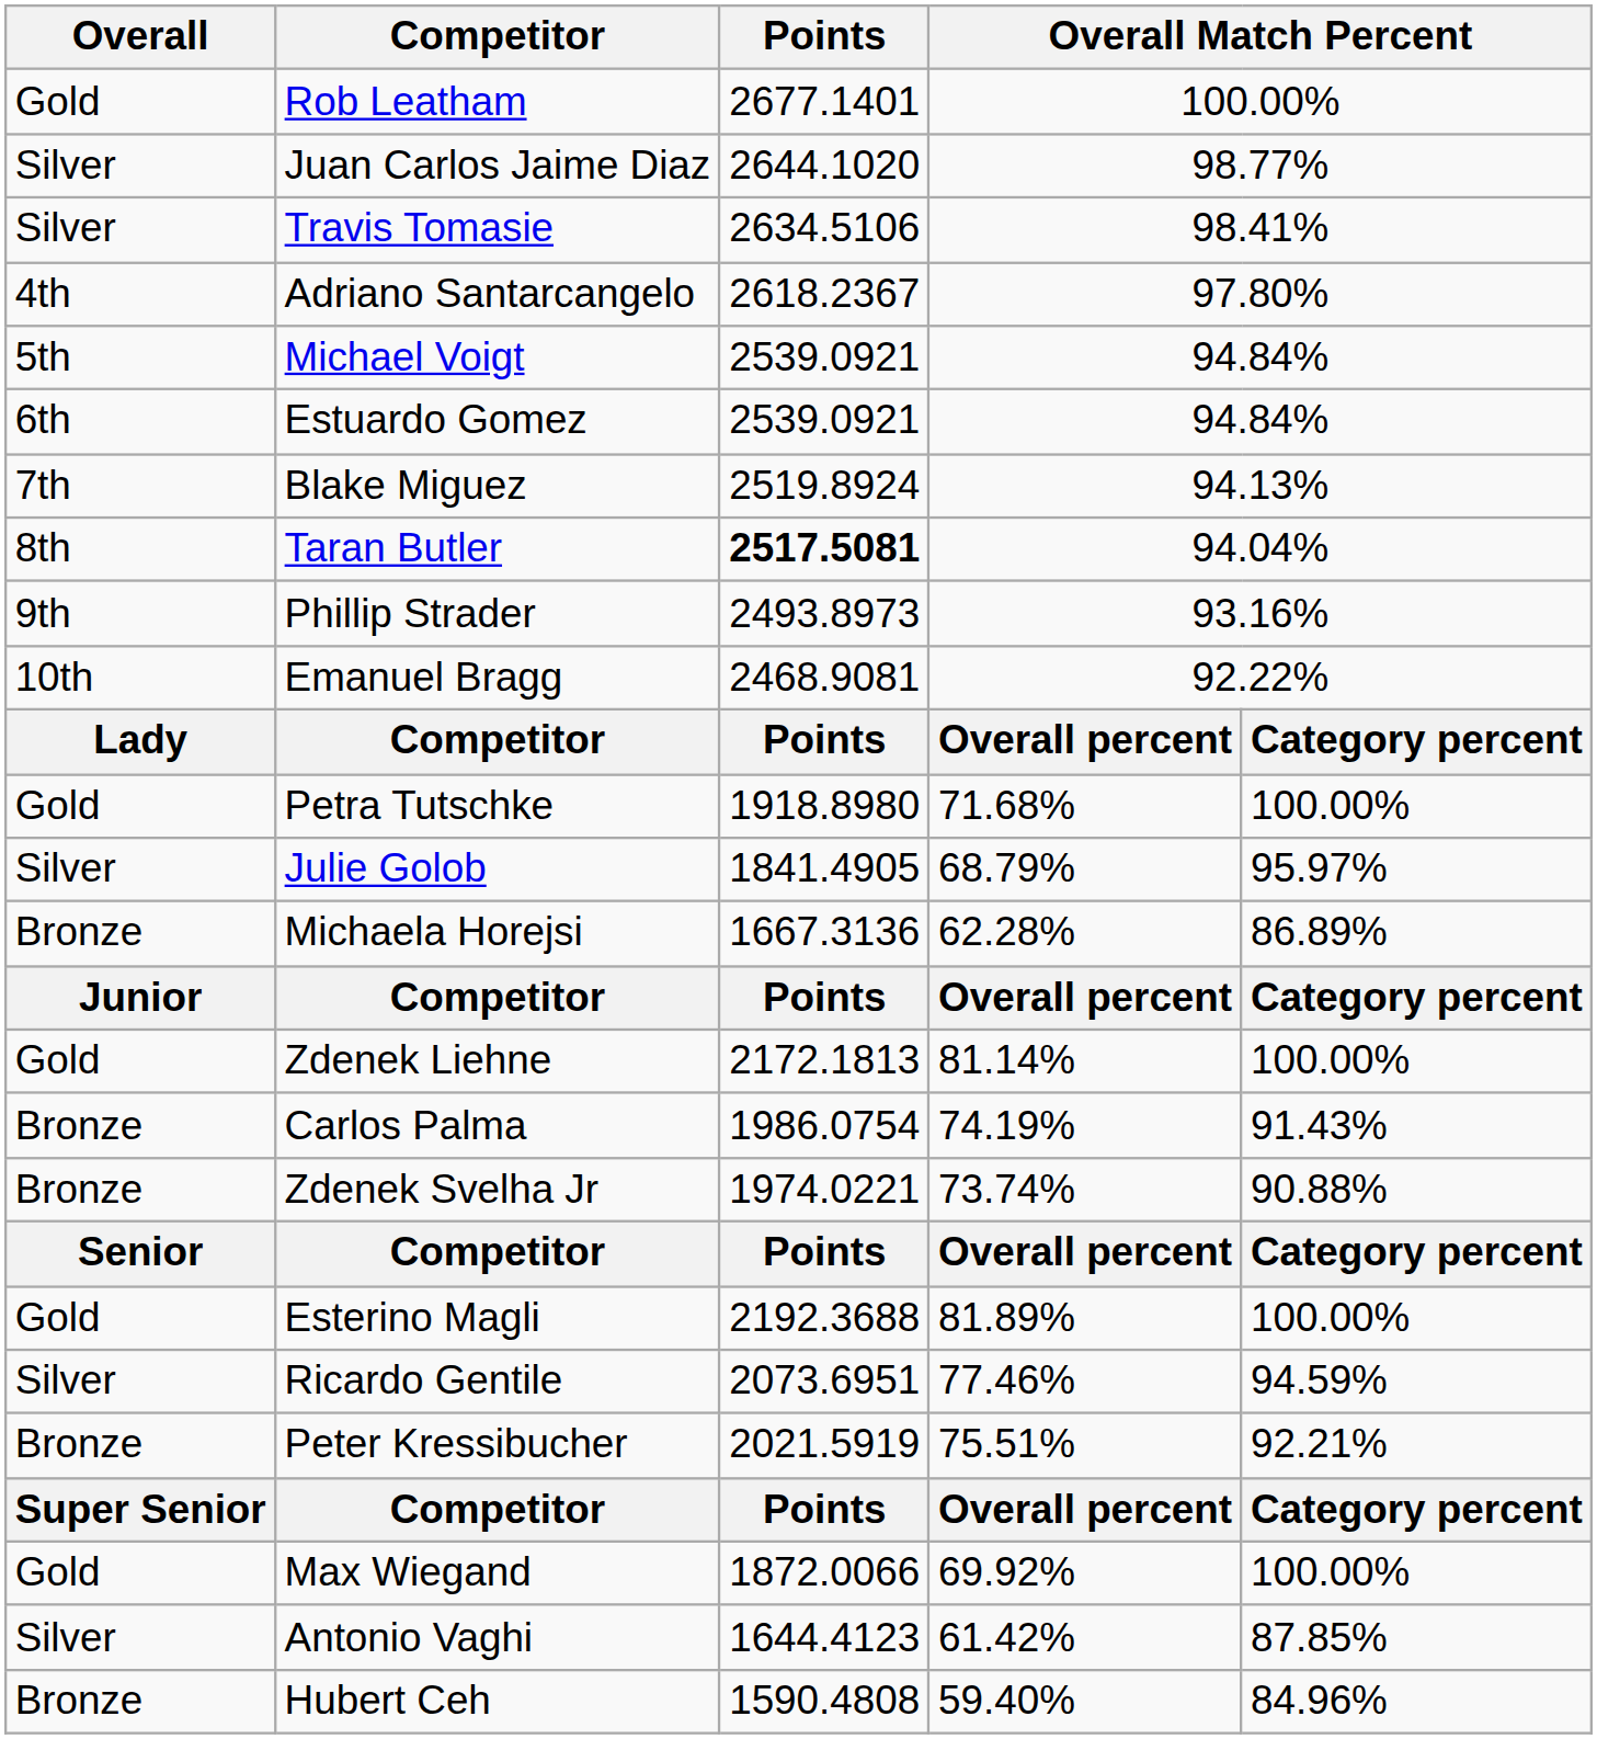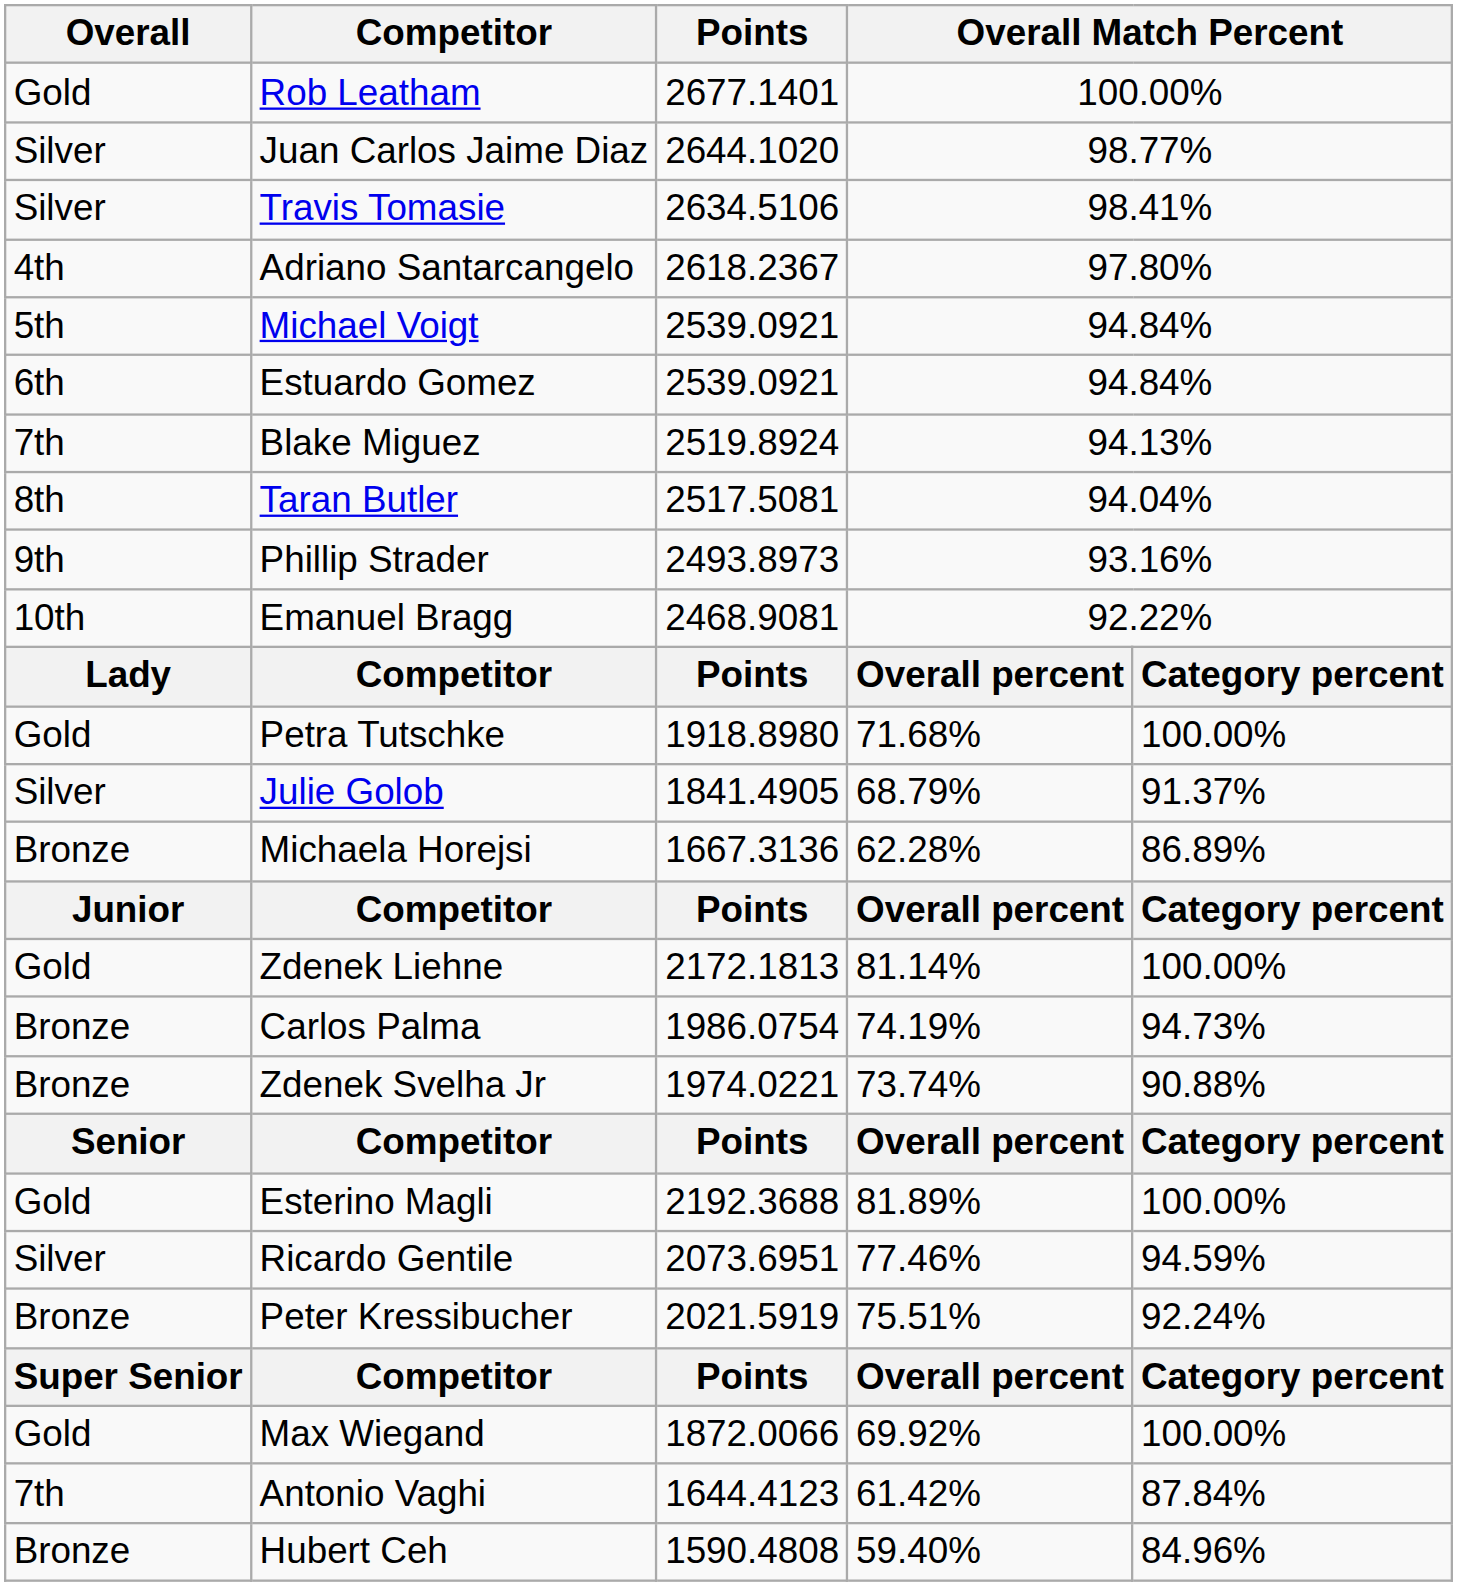 <table class="wikitable sortable" style="text-align: left;">
 <tr>
 <th>Overall</th>
 <th>Competitor</th>
 <th>Points</th>
 <th colspan="2">Overall Match Percent</th>
 </tr>
 <tr>
 <td> Gold</td>
 <td><a href='#'>Rob Leatham</a></td>
 <td>2677.1401</td>
 <td colspan="2" style="text-align: center;">100.00%</td>
 </tr>
 <tr>
 <td> Silver</td>
 <td>Juan Carlos Jaime Diaz</td>
 <td>2644.1020</td>
 <td colspan="2" style="text-align: center;">98.77%</td>
 </tr>
 <tr>
 <td> Silver</td>
 <td><a href='#'>Travis Tomasie</a></td>
 <td>2634.5106</td>
 <td colspan="2" style="text-align: center;">98.41%</td>
 </tr>
 <tr>
 <td>4th</td>
 <td>Adriano Santarcangelo</td>
 <td>2618.2367</td>
 <td colspan="2" style="text-align: center;">97.80%</td>
 </tr>
 <tr>
 <td>5th</td>
 <td><a href='#'>Michael Voigt</a></td>
 <td>2539.0921</td>
 <td colspan="2" style="text-align: center;">94.84%</td>
 </tr>
 <tr>
 <td>6th</td>
 <td>Estuardo Gomez</td>
 <td>2539.0921</td>
 <td colspan="2" style="text-align: center;">94.84%</td>
 </tr>
 <tr>
 <td>7th</td>
 <td>Blake Miguez</td>
 <td>2519.8924</td>
 <td colspan="2" style="text-align: center;">94.13%</td>
 </tr>
 <tr>
 <td>8th</td>
 <td><a href='#'>Taran Butler</a></td>
-<td><strong>2517.5081</strong></td>
+<td>2517.5081</td>
 <td colspan="2" style="text-align: center;">94.04%</td>
 </tr>
 <tr>
 <td>9th</td>
 <td>Phillip Strader</td>
 <td>2493.8973</td>
 <td colspan="2" style="text-align: center;">93.16%</td>
 </tr>
 <tr>
 <td>10th</td>
 <td>Emanuel Bragg</td>
 <td>2468.9081</td>
 <td colspan="2" style="text-align: center;">92.22%</td>
 </tr>
 <tr>
 <th>Lady</th>
 <th>Competitor</th>
 <th>Points</th>
 <th>Overall percent</th>
 <th>Category percent</th>
 </tr>
 <tr>
 <td> Gold</td>
 <td>Petra Tutschke</td>
 <td>1918.8980</td>
 <td>71.68%</td>
 <td>100.00%</td>
 </tr>
 <tr>
 <td> Silver</td>
 <td><a href='#'>Julie Golob</a></td>
 <td>1841.4905</td>
 <td>68.79%</td>
-<td>95.97%</td>
+<td>91.37%</td>
 </tr>
 <tr>
 <td> Bronze</td>
 <td>Michaela Horejsi</td>
 <td>1667.3136</td>
 <td>62.28%</td>
 <td>86.89%</td>
 </tr>
 <tr>
 <th>Junior</th>
 <th>Competitor</th>
 <th>Points</th>
 <th>Overall percent</th>
 <th>Category percent</th>
 </tr>
 <tr>
 <td> Gold</td>
 <td>Zdenek Liehne</td>
 <td>2172.1813</td>
 <td>81.14%</td>
 <td>100.00%</td>
 </tr>
 <tr>
 <td> Bronze</td>
 <td>Carlos Palma</td>
 <td>1986.0754</td>
 <td>74.19%</td>
-<td>91.43%</td>
+<td>94.73%</td>
 </tr>
 <tr>
 <td> Bronze</td>
 <td>Zdenek Svelha Jr</td>
 <td>1974.0221</td>
 <td>73.74%</td>
 <td>90.88%</td>
 </tr>
 <tr>
 <th>Senior</th>
 <th>Competitor</th>
 <th>Points</th>
 <th>Overall percent</th>
 <th>Category percent</th>
 </tr>
 <tr>
 <td> Gold</td>
 <td>Esterino Magli</td>
 <td>2192.3688</td>
 <td>81.89%</td>
 <td>100.00%</td>
 </tr>
 <tr>
 <td> Silver</td>
 <td>Ricardo Gentile</td>
 <td>2073.6951</td>
 <td>77.46%</td>
 <td>94.59%</td>
 </tr>
 <tr>
 <td> Bronze</td>
 <td>Peter Kressibucher</td>
 <td>2021.5919</td>
 <td>75.51%</td>
-<td>92.21%</td>
+<td>92.24%</td>
 </tr>
 <tr>
 <th>Super Senior</th>
 <th>Competitor</th>
 <th>Points</th>
 <th>Overall percent</th>
 <th>Category percent</th>
 </tr>
 <tr>
 <td> Gold</td>
 <td>Max Wiegand</td>
 <td>1872.0066</td>
 <td>69.92%</td>
 <td>100.00%</td>
 </tr>
 <tr>
-<td> Silver</td>
+<td>7th</td>
 <td>Antonio Vaghi</td>
 <td>1644.4123</td>
 <td>61.42%</td>
-<td>87.85%</td>
+<td>87.84%</td>
 </tr>
 <tr>
 <td> Bronze</td>
 <td>Hubert Ceh</td>
 <td>1590.4808</td>
 <td>59.40%</td>
 <td>84.96%</td>
 </tr>
 </table>
